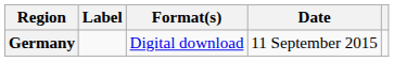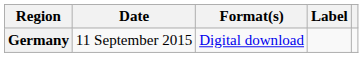 <table class="wikitable plainrowheaders">
 <tr>
 <th scope="col">Region</th>
+<th scope="col">Date</th>
+<th scope="col">Format(s)</th>
 <th scope="col">Label</th>
-<th scope="col">Format(s)</th>
-<th scope="col">Date</th>
 <th scope="col"></th>
 </tr>
 <tr>
 <th scope="row">Germany</th>
+<td>11 September 2015</td>
+<td><a href='#'>Digital download</a></td>
 <td></td>
-<td><a href='#'>Digital download</a></td>
-<td>11 September 2015</td>
 <td></td>
 </tr>
 </table>
